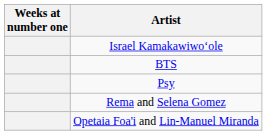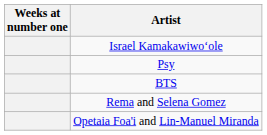 <table class="wikitable plainrowheaders" style="text-align: center">
 <tr>
 <th scope="col">Weeks at<br>number one</th>
 <th scope="col">Artist</th>
 </tr>
 <tr>
 <th scope="row"></th>
 <td><a href='#'>Israel Kamakawiwoʻole</a></td>
 </tr>
 <tr>
 <th scope="row"></th>
-<td><a href='#'>BTS</a></td>
+<td><a href='#'>Psy</a></td>
 </tr>
 <tr>
 <th scope="row"></th>
-<td><a href='#'>Psy</a></td>
+<td><a href='#'>BTS</a></td>
 </tr>
 <tr>
 <th scope="row"></th>
 <td><a href='#'>Rema</a> and <a href='#'>Selena Gomez</a></td>
 </tr>
 <tr>
 <th scope="row"></th>
 <td><a href='#'>Opetaia Foa'i</a> and <a href='#'>Lin-Manuel Miranda</a></td>
 </tr>
 </table>
